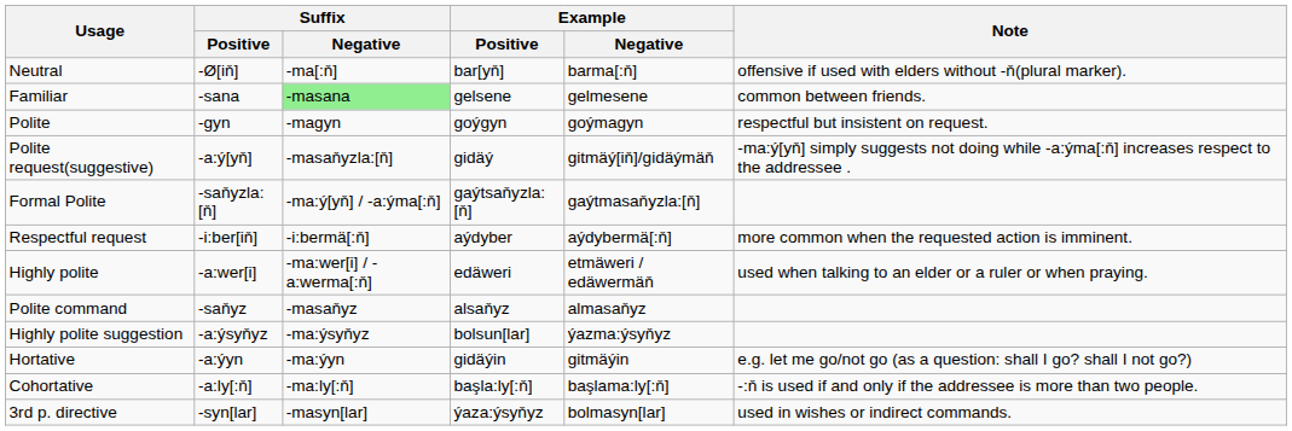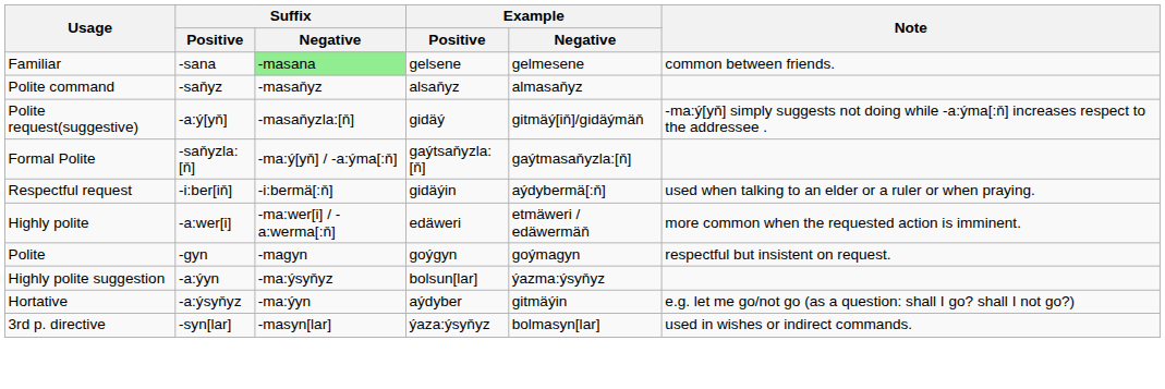 <table class="wikitable">
 <tr>
 <th rowspan="2">Usage</th>
 <th colspan="2">Suffix</th>
 <th colspan="2">Example</th>
 <th rowspan="2">Note</th>
 </tr>
 <tr>
 <th>Positive</th>
 <th>Negative</th>
 <th>Positive</th>
 <th>Negative</th>
 </tr>
 <tr>
-<td>Neutral</td>
-<td>-Ø[iň]</td>
-<td>-ma[:ň]</td>
-<td>bar[yň]</td>
-<td>barma[:ň]</td>
-<td>offensive if used with elders without -ň(plural marker).</td>
-</tr>
-<tr>
 <td>Familiar</td>
 <td>-sana</td>
 <td style="background: lightgreen;">-masana</td>
 <td>gelsene</td>
 <td>gelmesene</td>
 <td>common between friends.</td>
 </tr>
 <tr>
-<td>Polite</td>
-<td>-gyn</td>
-<td>-magyn</td>
-<td>goýgyn</td>
-<td>goýmagyn</td>
-<td>respectful but insistent on request.</td>
+<td>Polite command</td>
+<td>-saňyz</td>
+<td>-masaňyz</td>
+<td>alsaňyz</td>
+<td>almasaňyz</td>
+<td></td>
 </tr>
 <tr>
 <td>Polite request(suggestive)</td>
 <td>-a:ý[yň]</td>
 <td>-masaňyzla:[ň]</td>
 <td>gidäý</td>
 <td>gitmäý[iň]/gidäýmäň</td>
 <td>-ma:ý[yň] simply suggests not doing while -a:ýma[:ň] increases respect to the addressee .</td>
 </tr>
 <tr>
 <td>Formal Polite</td>
 <td>-saňyzla:[ň]</td>
 <td>-ma:ý[yň] / -a:ýma[:ň]</td>
 <td>gaýtsaňyzla:[ň]</td>
 <td>gaýtmasaňyzla:[ň]</td>
 <td></td>
 </tr>
 <tr>
 <td>Respectful request</td>
 <td>-i:ber[iň]</td>
 <td>-i:bermä[:ň]</td>
-<td>aýdyber</td>
+<td>gidäýin</td>
 <td>aýdybermä[:ň]</td>
-<td>more common when the requested action is imminent.</td>
+<td>used when talking to an elder or a ruler or when praying.</td>
 </tr>
 <tr>
 <td>Highly polite</td>
 <td>-a:wer[i]</td>
 <td>-ma:wer[i] / -a:werma[:ň]</td>
 <td>edäweri</td>
 <td>etmäweri / edäwermäň</td>
-<td>used when talking to an elder or a ruler or when praying.</td>
+<td>more common when the requested action is imminent.</td>
 </tr>
 <tr>
-<td>Polite command</td>
-<td>-saňyz</td>
-<td>-masaňyz</td>
-<td>alsaňyz</td>
-<td>almasaňyz</td>
-<td></td>
+<td>Polite</td>
+<td>-gyn</td>
+<td>-magyn</td>
+<td>goýgyn</td>
+<td>goýmagyn</td>
+<td>respectful but insistent on request.</td>
 </tr>
 <tr>
 <td>Highly polite suggestion</td>
-<td>-a:ýsyňyz</td>
+<td>-a:ýyn</td>
 <td>-ma:ýsyňyz</td>
 <td>bolsun[lar]</td>
 <td>ýazma:ýsyňyz</td>
 <td></td>
 </tr>
 <tr>
 <td>Hortative</td>
-<td>-a:ýyn</td>
+<td>-a:ýsyňyz</td>
 <td>-ma:ýyn</td>
-<td>gidäýin</td>
+<td>aýdyber</td>
 <td>gitmäýin</td>
 <td>e.g. let me go/not go (as a question: shall I go? shall I not go?)</td>
-</tr>
-<tr>
-<td>Cohortative</td>
-<td>-a:ly[:ň]</td>
-<td>-ma:ly[:ň]</td>
-<td>başla:ly[:ň]</td>
-<td>başlama:ly[:ň]</td>
-<td>-:ň is used if and only if the addressee is more than two people.</td>
 </tr>
 <tr>
 <td>3rd p. directive</td>
 <td>-syn[lar]</td>
 <td>-masyn[lar]</td>
 <td>ýaza:ýsyňyz</td>
 <td>bolmasyn[lar]</td>
 <td>used in wishes or indirect commands.</td>
 </tr>
 </table>
